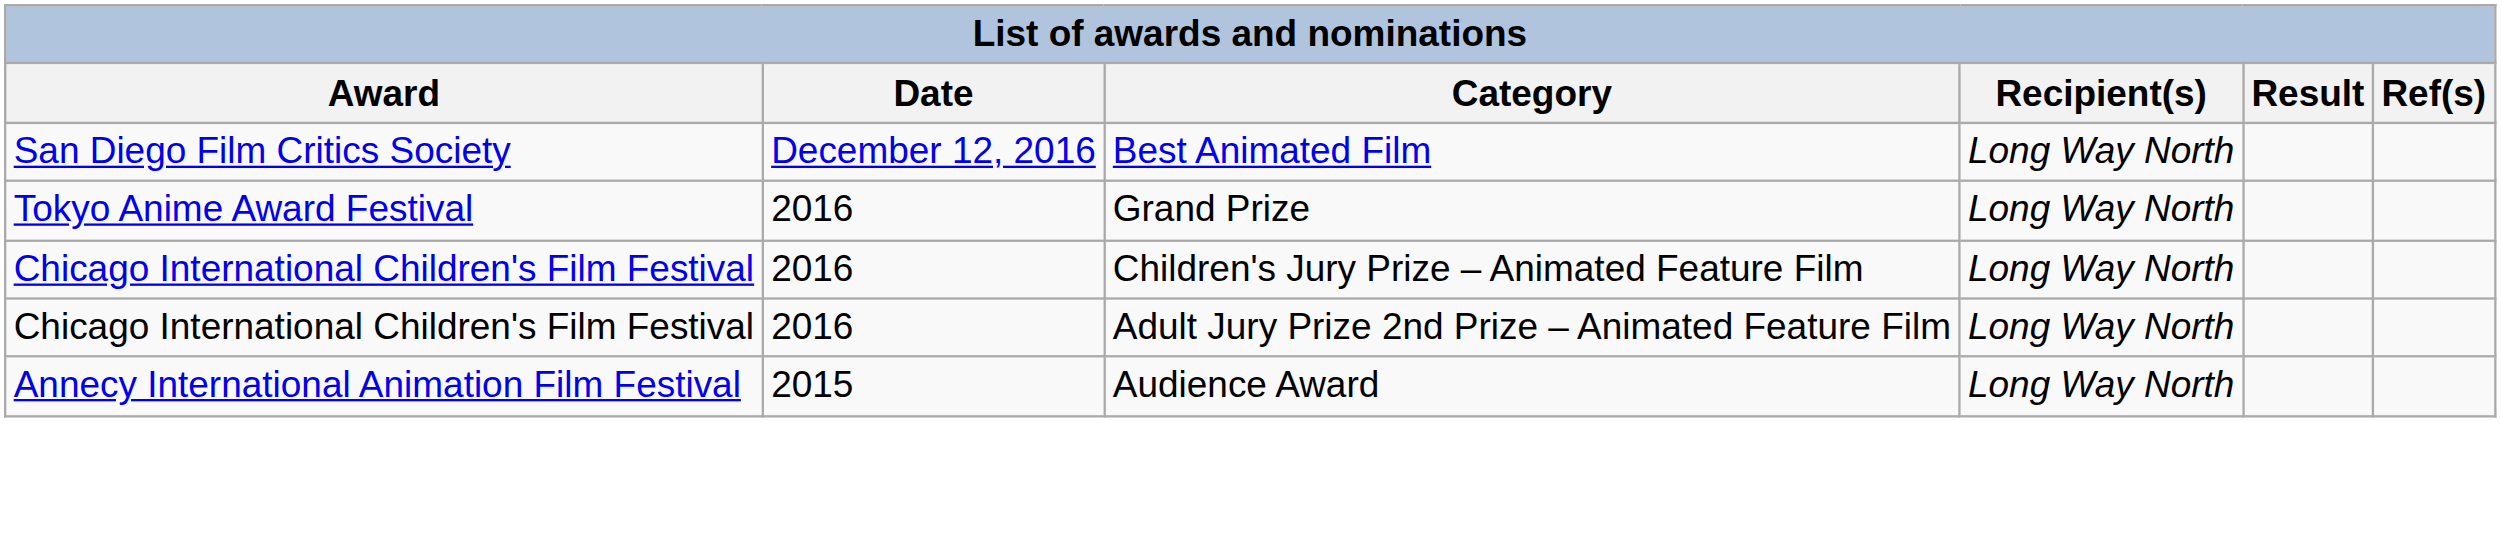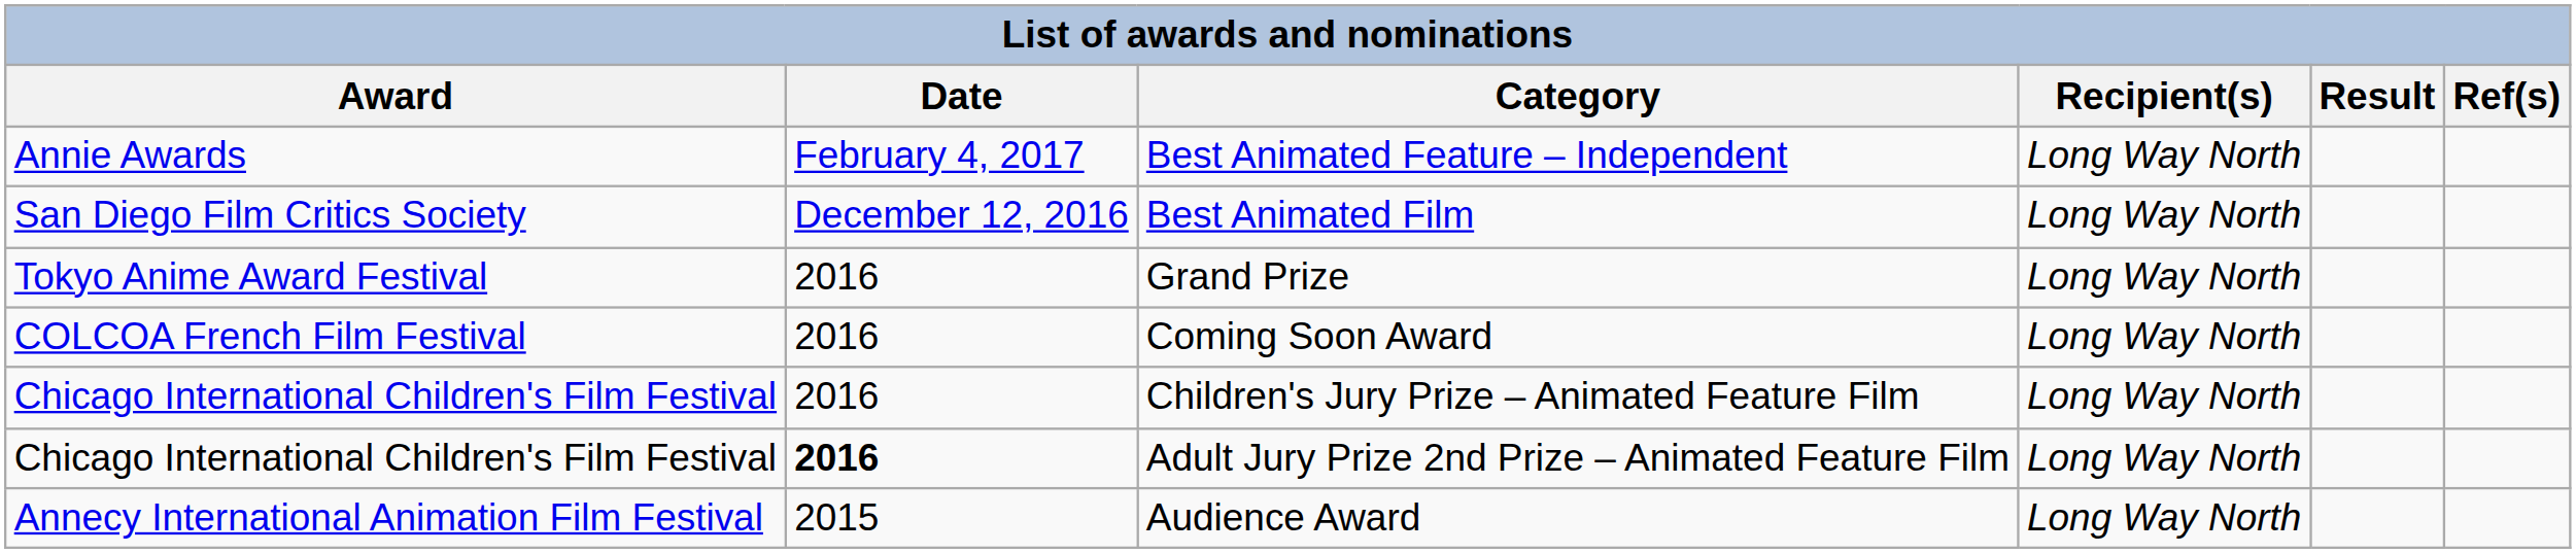 <table class="wikitable sortable">
 <tr style="background:#ccc; text-align:center;">
 <th colspan="6" style="background: LightSteelBlue;">List of awards and nominations</th>
 </tr>
 <tr style="background:#ccc; text-align:center;">
 <th>Award</th>
 <th>Date</th>
 <th>Category</th>
 <th>Recipient(s)</th>
 <th>Result</th>
 <th>Ref(s)</th>
+</tr>
+<tr>
+<td><a href='#'>Annie Awards</a></td>
+<td><a href='#'>February 4, 2017</a></td>
+<td><a href='#'>Best Animated Feature – Independent</a></td>
+<td><em>Long Way North</em></td>
+<td></td>
+<td></td>
 </tr>
 <tr>
 <td><a href='#'>San Diego Film Critics Society</a></td>
 <td><a href='#'>December 12, 2016</a></td>
 <td><a href='#'>Best Animated Film</a></td>
 <td><em>Long Way North</em></td>
 <td></td>
 <td></td>
 </tr>
 <tr>
 <td><a href='#'>Tokyo Anime Award Festival</a></td>
 <td>2016</td>
 <td>Grand Prize</td>
 <td><em>Long Way North</em></td>
 <td></td>
 <td></td>
 </tr>
 <tr>
+<td><a href='#'>COLCOA French Film Festival</a></td>
+<td>2016</td>
+<td>Coming Soon Award</td>
+<td><em>Long Way North</em></td>
+<td></td>
+<td></td>
+</tr>
+<tr>
 <td><a href='#'>Chicago International Children's Film Festival</a></td>
 <td>2016</td>
 <td>Children's Jury Prize – Animated Feature Film</td>
 <td><em>Long Way North</em></td>
 <td></td>
 <td></td>
 </tr>
 <tr>
 <td>Chicago International Children's Film Festival</td>
-<td>2016</td>
+<td><strong>2016</strong></td>
 <td>Adult Jury Prize 2nd Prize – Animated Feature Film</td>
 <td><em>Long Way North</em></td>
 <td></td>
 <td></td>
 </tr>
 <tr>
 <td><a href='#'>Annecy International Animation Film Festival</a></td>
 <td>2015</td>
 <td>Audience Award</td>
 <td><em>Long Way North</em></td>
 <td></td>
 <td></td>
 </tr>
 </table>
